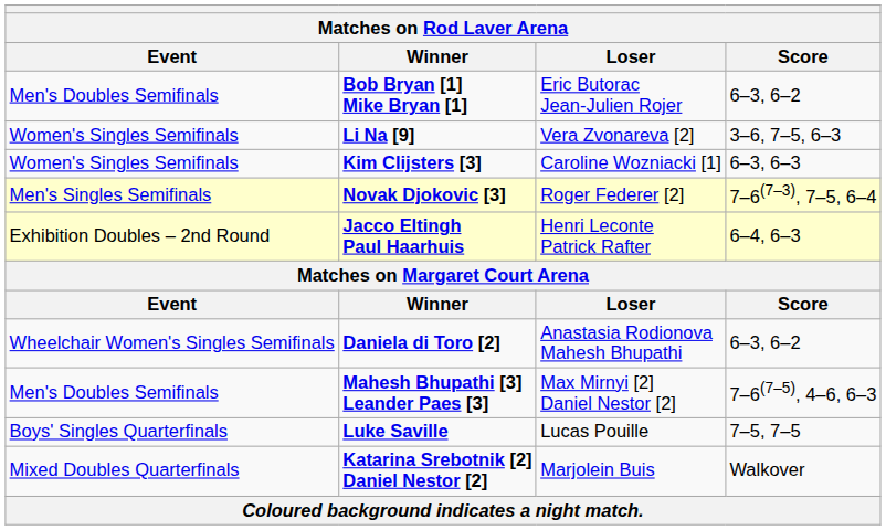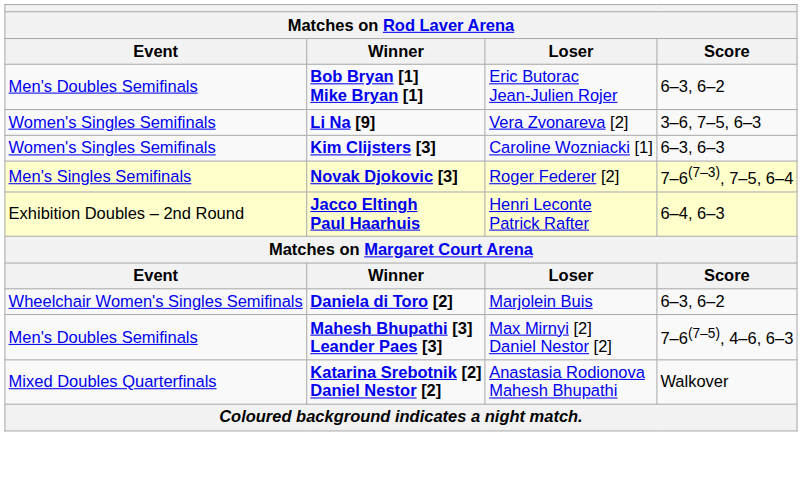 <table class="wikitable collapsible" style="margin:1em auto;">
 <tr>
 <th colspan=4></th>
 </tr>
 <tr>
 <th colspan=4><strong>Matches on <a href='#'>Rod Laver Arena</a></strong></th>
 </tr>
 <tr>
 <th>Event</th>
 <th>Winner</th>
 <th>Loser</th>
 <th>Score</th>
 </tr>
 <tr align=left>
 <td><a href='#'>Men's Doubles Semifinals</a></td>
 <td><strong> <a href='#'>Bob Bryan</a> [1]</strong> <br>  <strong><a href='#'>Mike Bryan</a> [1]</strong></td>
 <td> <a href='#'>Eric Butorac</a> <br>  <a href='#'>Jean-Julien Rojer</a></td>
 <td>6–3, 6–2</td>
 </tr>
 <tr align=left>
 <td><a href='#'>Women's Singles Semifinals</a></td>
 <td> <strong><a href='#'>Li Na</a> [9]</strong></td>
 <td> <a href='#'>Vera Zvonareva</a> [2]</td>
 <td>3–6, 7–5, 6–3</td>
 </tr>
 <tr align=left>
 <td><a href='#'>Women's Singles Semifinals</a></td>
 <td> <strong><a href='#'>Kim Clijsters</a> [3]</strong></td>
 <td> <a href='#'>Caroline Wozniacki</a> [1]</td>
 <td>6–3, 6–3</td>
 </tr>
 <tr style="text-align:left; background:#ffc;">
 <td><a href='#'>Men's Singles Semifinals</a></td>
 <td> <strong><a href='#'>Novak Djokovic</a> [3]</strong></td>
 <td> <a href='#'>Roger Federer</a> [2]</td>
 <td>7–6<sup>(7–3)</sup>, 7–5, 6–4</td>
 </tr>
 <tr style="text-align:left; background:#ffc;">
 <td>Exhibition Doubles – 2nd Round</td>
 <td> <strong><a href='#'>Jacco Eltingh</a> <br>  <a href='#'>Paul Haarhuis</a></strong></td>
 <td> <a href='#'>Henri Leconte</a> <br>  <a href='#'>Patrick Rafter</a></td>
 <td>6–4, 6–3</td>
 </tr>
 <tr>
 <th colspan=4><strong>Matches on <a href='#'>Margaret Court Arena</a></strong></th>
 </tr>
 <tr>
 <th>Event</th>
 <th>Winner</th>
 <th>Loser</th>
 <th>Score</th>
 </tr>
 <tr align=left>
 <td><a href='#'>Wheelchair Women's Singles Semifinals</a></td>
 <td> <strong><a href='#'>Daniela di Toro</a> [2]</strong></td>
-<td> <a href='#'>Anastasia Rodionova</a> <br> <a href='#'>Mahesh Bhupathi</a></td>
+<td> <a href='#'>Marjolein Buis</a></td>
 <td>6–3, 6–2</td>
 </tr>
 <tr align=left>
 <td><a href='#'>Men's Doubles Semifinals</a></td>
 <td> <strong><a href='#'>Mahesh Bhupathi</a> [3]</strong> <br>  <strong><a href='#'>Leander Paes</a> [3]</strong></td>
 <td> <a href='#'>Max Mirnyi</a> [2] <br>  <a href='#'>Daniel Nestor</a> [2]</td>
 <td>7–6<sup>(7–5)</sup>, 4–6, 6–3</td>
 </tr>
 <tr align=left>
-<td><a href='#'>Boys' Singles Quarterfinals</a></td>
-<td> <strong><a href='#'>Luke Saville</a></strong></td>
-<td> Lucas Pouille</td>
-<td>7–5, 7–5</td>
-</tr>
-<tr align=left>
 <td><a href='#'>Mixed Doubles Quarterfinals</a></td>
 <td> <strong><a href='#'>Katarina Srebotnik</a> [2]</strong> <br> <strong><a href='#'>Daniel Nestor</a> [2]</strong></td>
-<td> <a href='#'>Marjolein Buis</a></td>
+<td> <a href='#'>Anastasia Rodionova</a> <br> <a href='#'>Mahesh Bhupathi</a></td>
 <td>Walkover</td>
 </tr>
 <tr>
 <th colspan=4><em>Coloured background indicates a night match.</em></th>
 </tr>
 </table>
